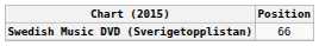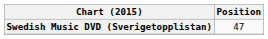 <table class="wikitable sortable plainrowheaders"  style="text-align:center;">
 <tr>
 <th>Chart (2015)</th>
 <th>Position</th>
 </tr>
 <tr>
 <th scope="row">Swedish Music DVD (Sverigetopplistan)</th>
-<td>66</td>
+<td>47</td>
 </tr>
 <tr>
 </tr>
 </table>
